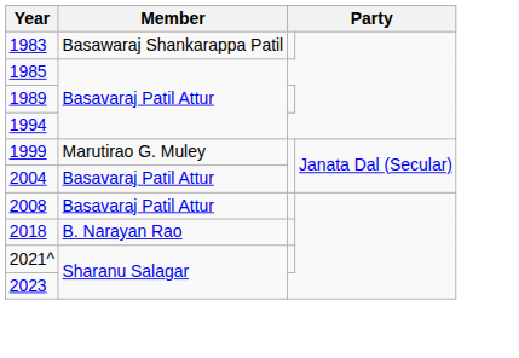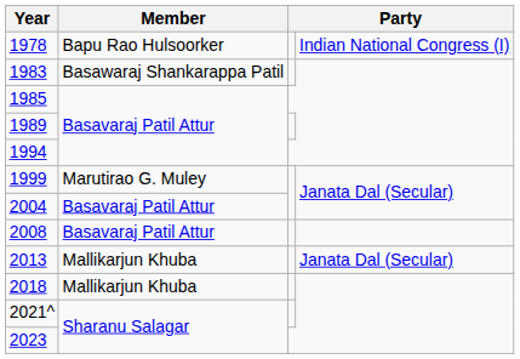 <table class="wikitable">
 <tr>
 <th>Year</th>
 <th>Member</th>
 <th colspan="2">Party</th>
+</tr>
+<tr>
+<td><a href='#'>1978</a></td>
+<td>Bapu Rao Hulsoorker</td>
+<td style=background-color:></td>
+<td><a href='#'>Indian National Congress (I)</a></td>
 </tr>
 <tr>
 <td><a href='#'>1983</a></td>
 <td>Basawaraj Shankarappa Patil</td>
 <td></td>
 </tr>
 <tr>
 <td><a href='#'>1985</a></td>
 <td rowspan="3"><a href='#'>Basavaraj Patil Attur</a></td>
 </tr>
 <tr>
 <td><a href='#'>1989</a></td>
 <td></td>
 </tr>
 <tr>
 <td><a href='#'>1994</a></td>
 </tr>
 <tr>
 <td><a href='#'>1999</a></td>
 <td>Marutirao G. Muley</td>
 <td rowspan=2 style=background-color:></td>
 <td rowspan=2><a href='#'>Janata Dal (Secular)</a></td>
 </tr>
 <tr>
 <td><a href='#'>2004</a></td>
 <td><a href='#'>Basavaraj Patil Attur</a></td>
 </tr>
 <tr>
 <td><a href='#'>2008</a></td>
 <td><a href='#'>Basavaraj Patil Attur</a></td>
 <td></td>
 </tr>
 <tr>
+<td><a href='#'>2013</a></td>
+<td>Mallikarjun Khuba</td>
+<td style=background-color:></td>
+<td><a href='#'>Janata Dal (Secular)</a></td>
+</tr>
+<tr>
 <td><a href='#'>2018</a></td>
-<td><a href='#'>B. Narayan Rao</a></td>
+<td>Mallikarjun Khuba</td>
 <td></td>
 </tr>
 <tr>
 <td>2021^</td>
 <td rowspan="2"><a href='#'>Sharanu Salagar</a></td>
 <td></td>
 </tr>
 <tr>
 <td><a href='#'>2023</a></td>
 </tr>
 </table>
